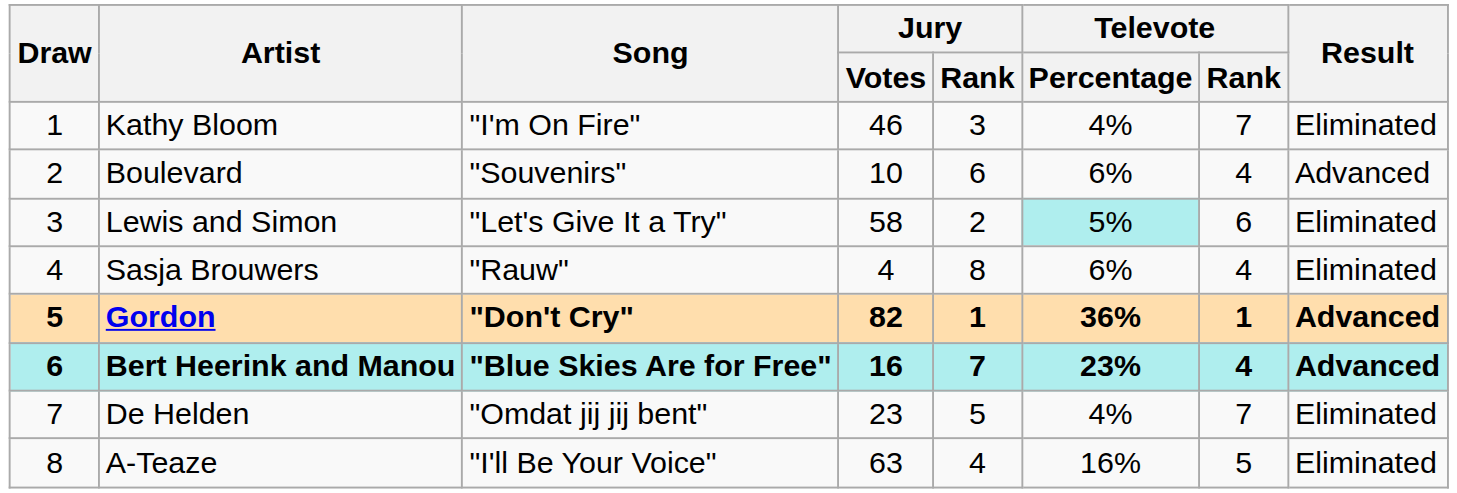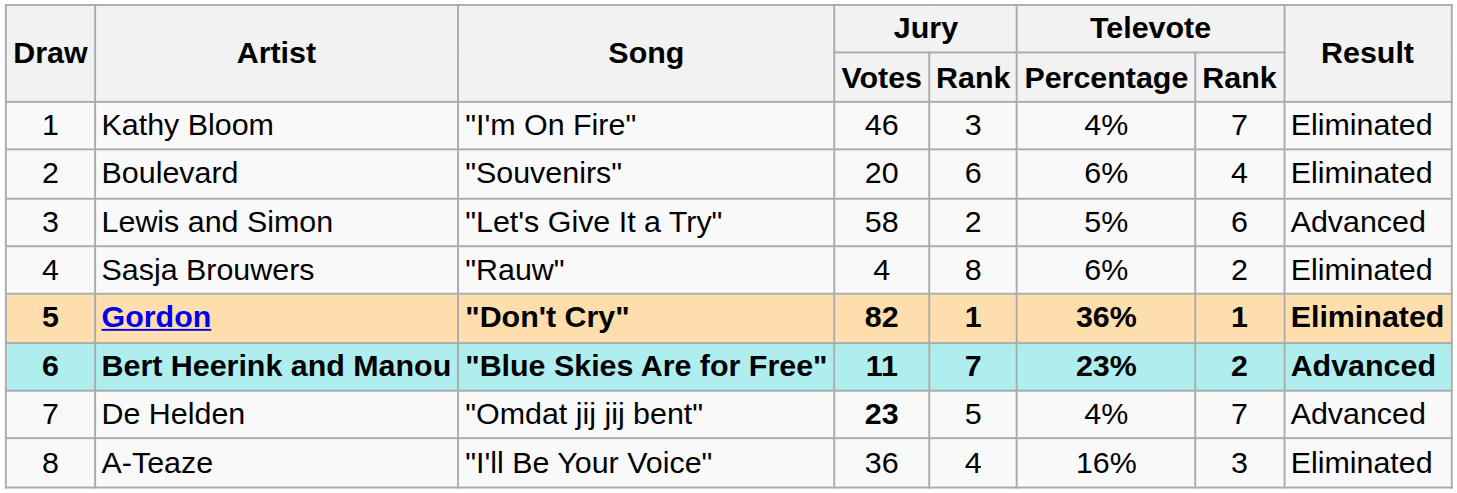 <table class="sortable wikitable" style="margin: 1em auto 1em auto; text-align:center">
 <tr>
 <th rowspan="2">Draw</th>
 <th rowspan="2">Artist</th>
 <th rowspan="2">Song</th>
 <th colspan="2">Jury</th>
 <th colspan="2">Televote</th>
 <th rowspan="2">Result</th>
 </tr>
 <tr>
 <th>Votes</th>
 <th>Rank</th>
 <th>Percentage</th>
 <th>Rank</th>
 </tr>
 <tr>
 <td>1</td>
 <td align="left">Kathy Bloom</td>
 <td align="left">"I'm On Fire"</td>
 <td>46</td>
 <td>3</td>
 <td>4%</td>
 <td>7</td>
 <td align="left">Eliminated</td>
 </tr>
 <tr>
 <td>2</td>
 <td align="left">Boulevard</td>
 <td align="left">"Souvenirs"</td>
-<td>10</td>
+<td>20</td>
 <td>6</td>
 <td>6%</td>
 <td>4</td>
-<td align="left">Advanced</td>
+<td align="left">Eliminated</td>
 </tr>
 <tr>
 <td>3</td>
 <td align="left">Lewis and Simon</td>
 <td align="left">"Let's Give It a Try"</td>
 <td>58</td>
 <td>2</td>
-<td style="background: paleturquoise;">5%</td>
+<td>5%</td>
 <td>6</td>
-<td align="left">Eliminated</td>
+<td align="left">Advanced</td>
 </tr>
 <tr>
 <td>4</td>
 <td align="left">Sasja Brouwers</td>
 <td align="left">"Rauw"</td>
 <td>4</td>
 <td>8</td>
 <td>6%</td>
-<td>4</td>
+<td>2</td>
 <td align="left">Eliminated</td>
 </tr>
 <tr style="font-weight:bold; background:navajowhite;">
 <td>5</td>
 <td align="left"><a href='#'>Gordon</a></td>
 <td align="left">"Don't Cry"</td>
 <td>82</td>
 <td>1</td>
 <td>36%</td>
 <td>1</td>
-<td align="left">Advanced</td>
+<td align="left">Eliminated</td>
 </tr>
 <tr style="font-weight:bold; background:paleturquoise;">
 <td>6</td>
 <td align="left">Bert Heerink and Manou</td>
 <td align="left">"Blue Skies Are for Free"</td>
-<td>16</td>
+<td>11</td>
 <td>7</td>
 <td>23%</td>
-<td>4</td>
+<td>2</td>
 <td align="left">Advanced</td>
 </tr>
 <tr>
 <td>7</td>
 <td align="left">De Helden</td>
 <td align="left">"Omdat jij jij bent"</td>
-<td>23</td>
+<td><strong>23</strong></td>
 <td>5</td>
 <td>4%</td>
 <td>7</td>
-<td align="left">Eliminated</td>
+<td align="left">Advanced</td>
 </tr>
 <tr>
 <td>8</td>
 <td align="left">A-Teaze</td>
 <td align="left">"I'll Be Your Voice"</td>
-<td>63</td>
+<td>36</td>
 <td>4</td>
 <td>16%</td>
-<td>5</td>
+<td>3</td>
 <td align="left">Eliminated</td>
 </tr>
 </table>
